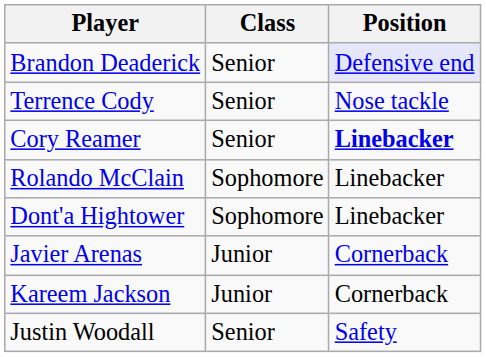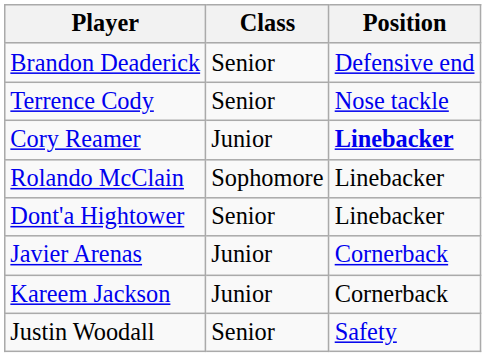 <table class="wikitable">
 <tr>
 <th>Player</th>
 <th>Class</th>
 <th>Position</th>
 </tr>
 <tr>
 <td><a href='#'>Brandon Deaderick</a></td>
 <td>Senior</td>
-<td style="background: lavender;"><a href='#'>Defensive end</a></td>
+<td><a href='#'>Defensive end</a></td>
 </tr>
 <tr>
 <td><a href='#'>Terrence Cody</a></td>
 <td>Senior</td>
 <td><a href='#'>Nose tackle</a></td>
 </tr>
 <tr>
 <td><a href='#'>Cory Reamer</a></td>
-<td>Senior</td>
+<td>Junior</td>
 <td><strong><a href='#'>Linebacker</a></strong></td>
 </tr>
 <tr>
 <td><a href='#'>Rolando McClain</a></td>
 <td>Sophomore</td>
 <td>Linebacker</td>
 </tr>
 <tr>
 <td><a href='#'>Dont'a Hightower</a></td>
-<td>Sophomore</td>
+<td>Senior</td>
 <td>Linebacker</td>
 </tr>
 <tr>
 <td><a href='#'>Javier Arenas</a></td>
 <td>Junior</td>
 <td><a href='#'>Cornerback</a></td>
 </tr>
 <tr>
 <td><a href='#'>Kareem Jackson</a></td>
 <td>Junior</td>
 <td>Cornerback</td>
 </tr>
 <tr>
 <td>Justin Woodall</td>
 <td>Senior</td>
 <td><a href='#'>Safety</a></td>
 </tr>
 </table>
